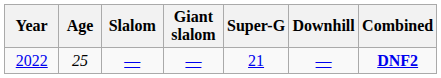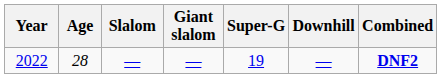 <table class=wikitable style="text-align:center">
 <tr>
 <th>  Year  </th>
 <th> Age </th>
 <th> Slalom </th>
 <th> Giant <br> slalom </th>
 <th>Super-G</th>
 <th>Downhill</th>
 <th>Combined</th>
 </tr>
 <tr>
 <td><a href='#'>2022</a></td>
-<td><em>25</em></td>
+<td><em>28</em></td>
 <td><a href='#'>—</a></td>
 <td><a href='#'>—</a></td>
-<td><a href='#'>21</a></td>
+<td><a href='#'>19</a></td>
 <td><a href='#'>—</a></td>
 <td><strong><a href='#'>DNF2</a></strong></td>
 </tr>
 </table>
